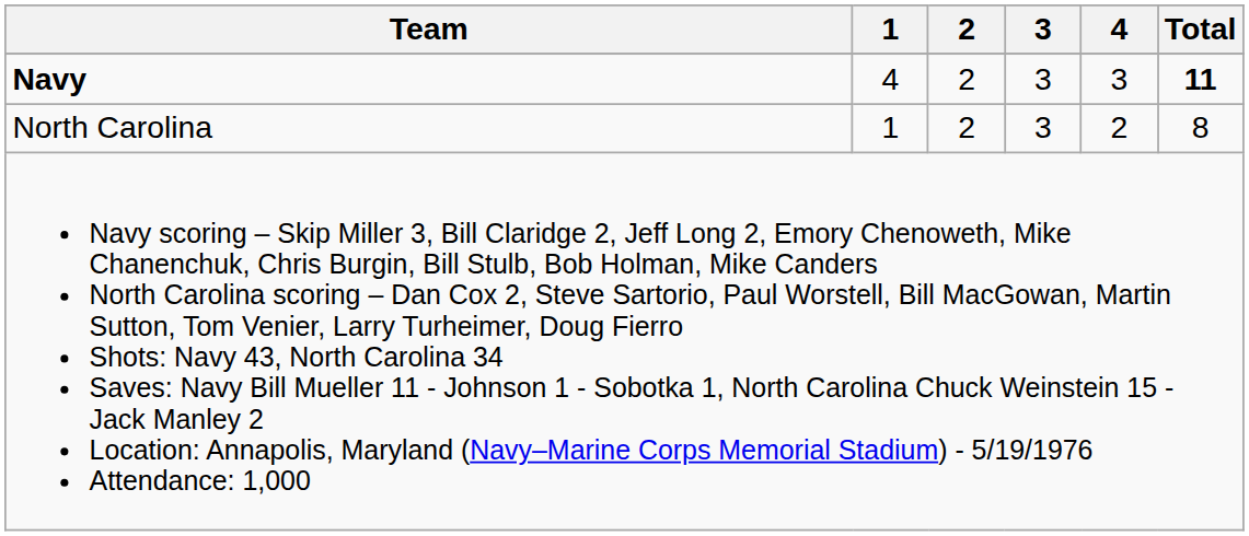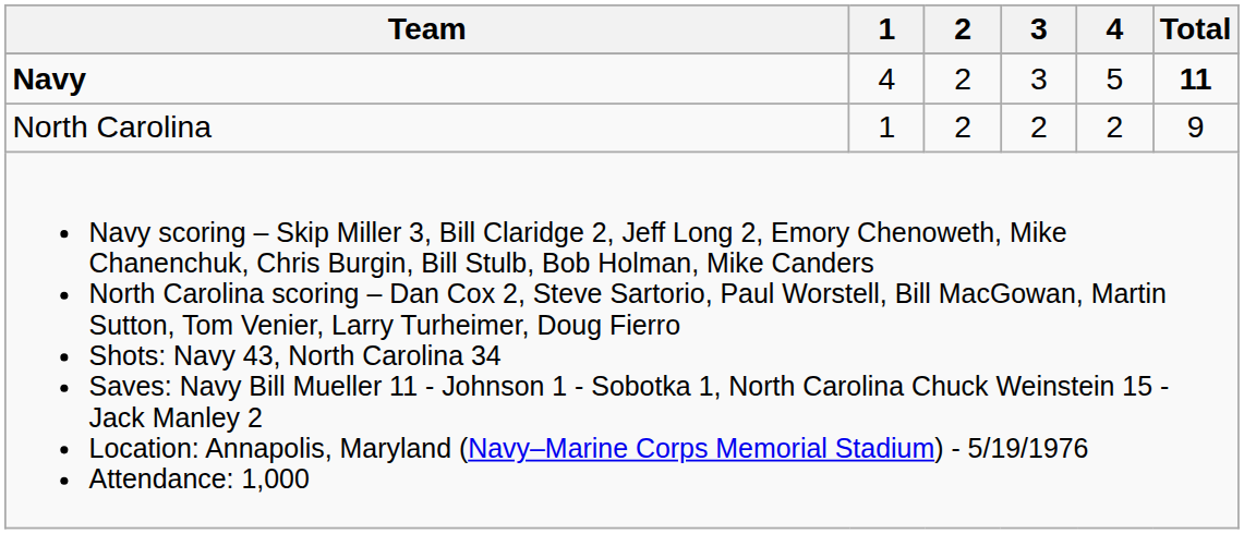 <table class="wikitable" style="text-align:center; max-width:40em">
 <tr>
 <th>Team</th>
 <th style="width:2em">1</th>
 <th style="width:2em">2</th>
 <th style="width:2em">3</th>
 <th style="width:2em">4</th>
 <th style="width:2em">Total</th>
 </tr>
 <tr>
 </tr>
 <tr>
 <td style="text-align:left"><strong>Navy</strong></td>
 <td>4</td>
 <td>2</td>
 <td>3</td>
-<td>3</td>
+<td>5</td>
 <td><strong>11</strong></td>
 </tr>
 <tr>
 <td style="text-align:left">North Carolina</td>
 <td>1</td>
 <td>2</td>
-<td>3</td>
 <td>2</td>
-<td>8</td>
+<td>2</td>
+<td>9</td>
 </tr>
 <tr>
 <td colspan=6 style="text-align:left; font-size:88%;"><br><ul><li>Navy scoring – Skip Miller 3, Bill Claridge 2, Jeff Long 2, Emory Chenoweth, Mike Chanenchuk, Chris Burgin, Bill Stulb, Bob Holman, Mike Canders</li><li>North Carolina scoring – Dan Cox 2, Steve Sartorio, Paul Worstell, Bill MacGowan, Martin Sutton, Tom Venier, Larry Turheimer, Doug Fierro</li><li>Shots: Navy 43, North Carolina 34</li><li>Saves: Navy Bill Mueller 11 - Johnson 1 - Sobotka 1, North Carolina Chuck Weinstein 15 - Jack Manley 2</li><li>Location: Annapolis, Maryland (<a href='#'>Navy–Marine Corps Memorial Stadium</a>) - 5/19/1976</li><li>Attendance: 1,000</li></ul></td>
 </tr>
 </table>
